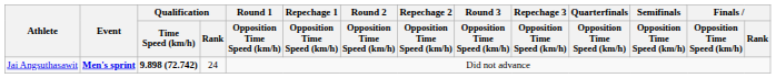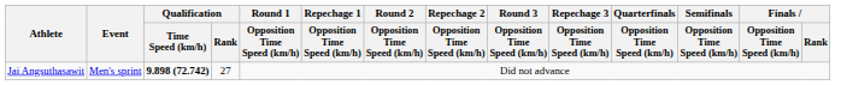 <table class=wikitable style=font-size:90%;text-align:center>
 <tr>
 <th rowspan=2>Athlete</th>
 <th rowspan=2>Event</th>
 <th colspan=2>Qualification</th>
 <th>Round 1</th>
 <th>Repechage 1</th>
 <th>Round 2</th>
 <th>Repechage 2</th>
 <th>Round 3</th>
 <th>Repechage 3</th>
 <th>Quarterfinals</th>
 <th>Semifinals</th>
 <th colspan=2>Finals / </th>
 </tr>
 <tr style=font-size:95%>
 <th>Time<br>Speed (km/h)</th>
 <th>Rank</th>
 <th>Opposition<br>Time<br>Speed (km/h)</th>
 <th>Opposition<br>Time<br>Speed (km/h)</th>
 <th>Opposition<br>Time<br>Speed (km/h)</th>
 <th>Opposition<br>Time<br>Speed (km/h)</th>
 <th>Opposition<br>Time<br>Speed (km/h)</th>
 <th>Opposition<br>Time<br>Speed (km/h)</th>
 <th>Opposition<br>Time<br>Speed (km/h)</th>
 <th>Opposition<br>Time<br>Speed (km/h)</th>
 <th>Opposition<br>Time<br>Speed (km/h)</th>
 <th>Rank</th>
 </tr>
 <tr>
 <td align=left><a href='#'>Jai Angsuthasawit</a></td>
-<td align=left><strong><a href='#'>Men's sprint</a></strong></td>
+<td align=left><a href='#'>Men's sprint</a></td>
 <td><strong>9.898 (72.742)</strong></td>
-<td>24</td>
+<td>27</td>
 <td colspan="10">Did not advance</td>
 </tr>
 </table>
